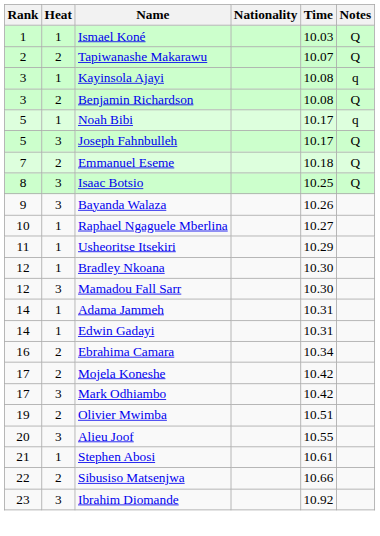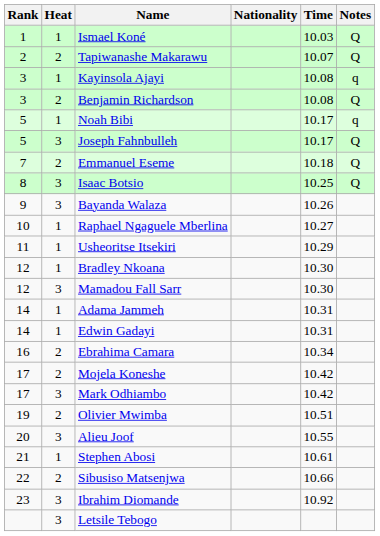 <table class="wikitable sortable" style="text-align:center">
 <tr>
 <th>Rank</th>
 <th>Heat</th>
 <th>Name</th>
 <th>Nationality</th>
 <th>Time</th>
 <th>Notes</th>
 </tr>
 <tr bgcolor=ccffcc>
 <td>1</td>
 <td>1</td>
 <td align=left><a href='#'>Ismael Koné</a></td>
 <td align=left></td>
 <td>10.03</td>
 <td>Q</td>
 </tr>
 <tr bgcolor=ccffcc>
 <td>2</td>
 <td>2</td>
 <td align=left><a href='#'>Tapiwanashe Makarawu</a></td>
 <td align=left></td>
 <td>10.07</td>
 <td>Q</td>
 </tr>
 <tr bgcolor=ccffcc>
 <td>3</td>
 <td>1</td>
 <td align=left><a href='#'>Kayinsola Ajayi</a></td>
 <td align=left></td>
 <td>10.08</td>
 <td>q</td>
 </tr>
 <tr bgcolor=ccffcc>
 <td>3</td>
 <td>2</td>
 <td align=left><a href='#'>Benjamin Richardson</a></td>
 <td align=left></td>
 <td>10.08</td>
 <td>Q</td>
 </tr>
 <tr bgcolor=ddffdd>
 <td>5</td>
 <td>1</td>
 <td align=left><a href='#'>Noah Bibi</a></td>
 <td align=left></td>
 <td>10.17</td>
 <td>q</td>
 </tr>
 <tr bgcolor=ccffcc>
 <td>5</td>
 <td>3</td>
 <td align=left><a href='#'>Joseph Fahnbulleh</a></td>
 <td align=left></td>
 <td>10.17</td>
 <td>Q</td>
 </tr>
 <tr bgcolor=ddffdd>
 <td>7</td>
 <td>2</td>
 <td align=left><a href='#'>Emmanuel Eseme</a></td>
 <td align=left></td>
 <td>10.18</td>
 <td>Q</td>
 </tr>
 <tr bgcolor=ccffcc>
 <td>8</td>
 <td>3</td>
 <td align=left><a href='#'>Isaac Botsio</a></td>
 <td align=left></td>
 <td>10.25</td>
 <td>Q</td>
 </tr>
 <tr>
 <td>9</td>
 <td>3</td>
 <td align=left><a href='#'>Bayanda Walaza</a></td>
 <td align=left></td>
 <td>10.26</td>
 <td></td>
 </tr>
 <tr>
 <td>10</td>
 <td>1</td>
 <td align=left><a href='#'>Raphael Ngaguele Mberlina</a></td>
 <td align=left></td>
 <td>10.27</td>
 <td></td>
 </tr>
 <tr>
 <td>11</td>
 <td>1</td>
 <td align=left><a href='#'>Usheoritse Itsekiri</a></td>
 <td align=left></td>
 <td>10.29</td>
 <td></td>
 </tr>
 <tr>
 <td>12</td>
 <td>1</td>
 <td align=left><a href='#'>Bradley Nkoana</a></td>
 <td align=left></td>
 <td>10.30</td>
 <td></td>
 </tr>
 <tr>
 <td>12</td>
 <td>3</td>
 <td align=left><a href='#'>Mamadou Fall Sarr</a></td>
 <td align=left></td>
 <td>10.30</td>
 <td></td>
 </tr>
 <tr>
 <td>14</td>
 <td>1</td>
 <td align=left><a href='#'>Adama Jammeh</a></td>
 <td align=left></td>
 <td>10.31</td>
 <td></td>
 </tr>
 <tr>
 <td>14</td>
 <td>1</td>
 <td align=left><a href='#'>Edwin Gadayi</a></td>
 <td align=left></td>
 <td>10.31</td>
 <td></td>
 </tr>
 <tr>
 <td>16</td>
 <td>2</td>
 <td align=left><a href='#'>Ebrahima Camara</a></td>
 <td align=left></td>
 <td>10.34</td>
 <td></td>
 </tr>
 <tr>
 <td>17</td>
 <td>2</td>
 <td align=left><a href='#'>Mojela Koneshe</a></td>
 <td align=left></td>
 <td>10.42</td>
 <td></td>
 </tr>
 <tr>
 <td>17</td>
 <td>3</td>
 <td align=left><a href='#'>Mark Odhiambo</a></td>
 <td align=left></td>
 <td>10.42</td>
 <td></td>
 </tr>
 <tr>
 <td>19</td>
 <td>2</td>
 <td align=left><a href='#'>Olivier Mwimba</a></td>
 <td align=left></td>
 <td>10.51</td>
 <td></td>
 </tr>
 <tr>
 <td>20</td>
 <td>3</td>
 <td align=left><a href='#'>Alieu Joof</a></td>
 <td align=left></td>
 <td>10.55</td>
 <td></td>
 </tr>
 <tr>
 <td>21</td>
 <td>1</td>
 <td align=left><a href='#'>Stephen Abosi</a></td>
 <td align=left></td>
 <td>10.61</td>
 <td></td>
 </tr>
 <tr>
 <td>22</td>
 <td>2</td>
 <td align=left><a href='#'>Sibusiso Matsenjwa</a></td>
 <td align=left></td>
 <td>10.66</td>
 <td></td>
 </tr>
 <tr>
 <td>23</td>
 <td>3</td>
 <td align=left><a href='#'>Ibrahim Diomande</a></td>
 <td align=left></td>
 <td>10.92</td>
 <td></td>
 </tr>
+<tr>
+<td></td>
+<td>3</td>
+<td align=left><a href='#'>Letsile Tebogo</a></td>
+<td align=left></td>
+<td></td>
+<td></td>
+</tr>
 </table>
